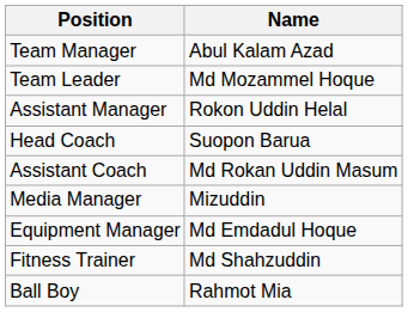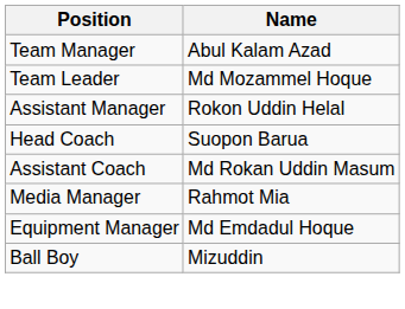 <table class="wikitable">
 <tr>
 <th>Position</th>
 <th>Name</th>
 </tr>
 <tr>
 <td>Team Manager</td>
 <td> Abul Kalam Azad</td>
 </tr>
 <tr>
 <td>Team Leader</td>
 <td> Md Mozammel Hoque</td>
 </tr>
 <tr>
 <td>Assistant Manager</td>
 <td> Rokon Uddin Helal</td>
 </tr>
 <tr>
 <td>Head Coach</td>
 <td> Suopon Barua</td>
 </tr>
 <tr>
 <td>Assistant Coach</td>
 <td> Md Rokan Uddin Masum</td>
 </tr>
 <tr>
 <td>Media Manager</td>
-<td> Mizuddin</td>
+<td> Rahmot Mia</td>
 </tr>
 <tr>
 <td>Equipment Manager</td>
 <td> Md Emdadul Hoque</td>
 </tr>
 <tr>
-<td>Fitness Trainer</td>
-<td> Md Shahzuddin</td>
-</tr>
-<tr>
 <td>Ball Boy</td>
-<td> Rahmot Mia</td>
+<td> Mizuddin</td>
 </tr>
 </table>
